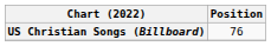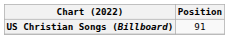 <table class="wikitable plainrowheaders" style="text-align:center">
 <tr>
 <th scope="col">Chart (2022)</th>
 <th scope="col">Position</th>
 </tr>
 <tr>
 <th scope="row">US Christian Songs (<em>Billboard</em>)</th>
-<td>76</td>
+<td>91</td>
 </tr>
 <tr>
 </tr>
 </table>
